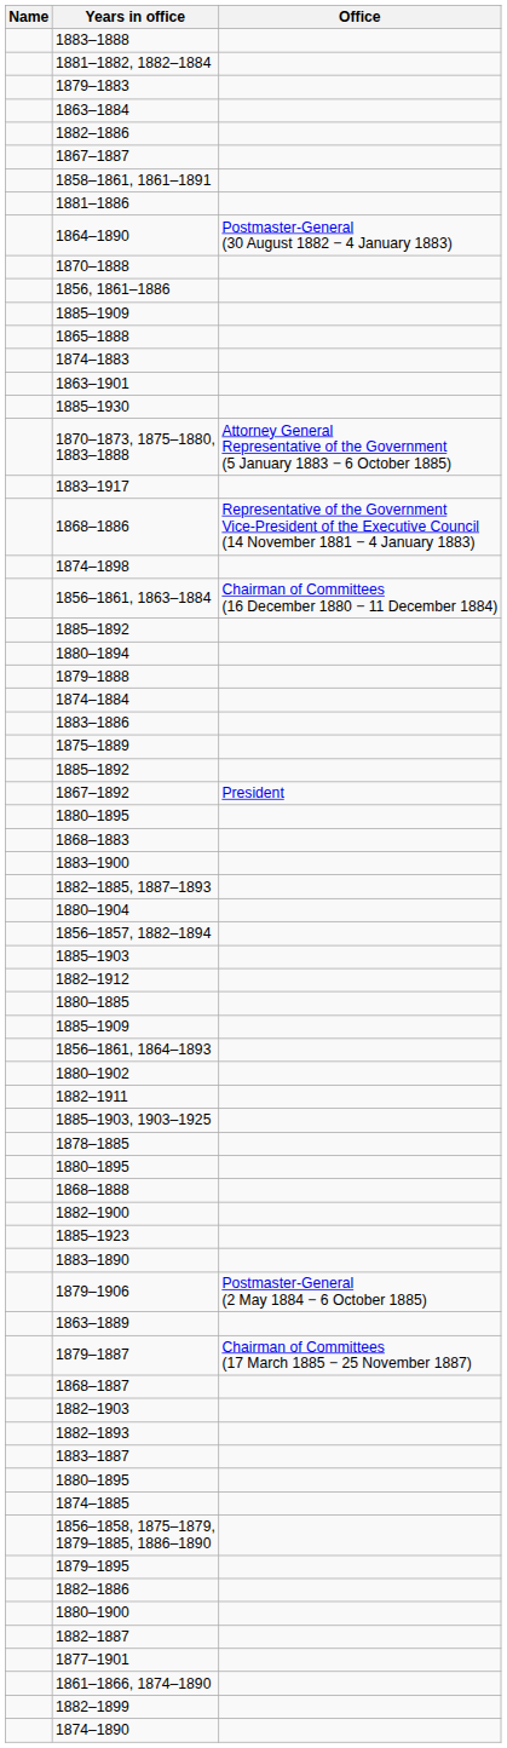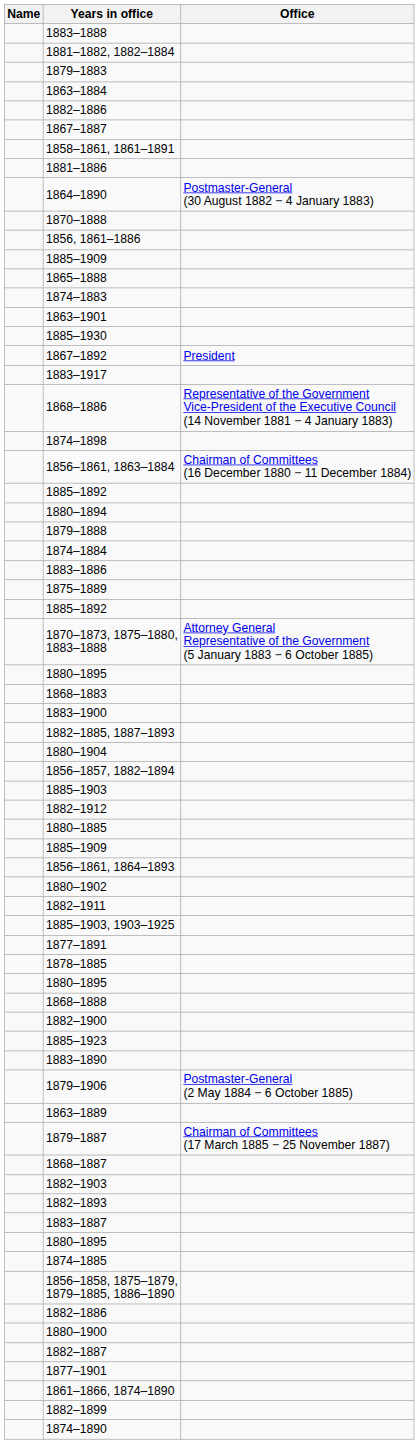 <table class="wikitable sortable">
 <tr>
 <th>Name</th>
 <th>Years in office</th>
 <th>Office</th>
 </tr>
 <tr>
 <td></td>
 <td>1883–1888</td>
 <td></td>
 </tr>
 <tr>
 <td></td>
 <td>1881–1882, 1882–1884</td>
 <td></td>
 </tr>
 <tr>
 <td></td>
 <td>1879–1883</td>
 <td></td>
 </tr>
 <tr>
 <td></td>
 <td>1863–1884</td>
 <td></td>
 </tr>
 <tr>
 <td></td>
 <td>1882–1886</td>
 <td></td>
 </tr>
 <tr>
 <td></td>
 <td>1867–1887</td>
 <td></td>
 </tr>
 <tr>
 <td></td>
 <td>1858–1861, 1861–1891</td>
 <td></td>
 </tr>
 <tr>
 <td></td>
 <td>1881–1886</td>
 <td></td>
 </tr>
 <tr>
 <td></td>
 <td>1864–1890</td>
 <td><a href='#'>Postmaster-General</a><br>(30 August 1882 − 4 January 1883)</td>
 </tr>
 <tr>
 <td></td>
 <td>1870–1888</td>
 <td></td>
 </tr>
 <tr>
 <td></td>
 <td>1856, 1861–1886</td>
 <td></td>
 </tr>
 <tr>
 <td></td>
 <td>1885–1909</td>
 <td></td>
 </tr>
 <tr>
 <td></td>
 <td>1865–1888</td>
 <td></td>
 </tr>
 <tr>
 <td></td>
 <td>1874–1883</td>
 <td></td>
 </tr>
 <tr>
 <td></td>
 <td>1863–1901</td>
 <td></td>
 </tr>
 <tr>
 <td></td>
 <td>1885–1930</td>
 <td></td>
 </tr>
 <tr>
 <td></td>
-<td>1870–1873, 1875–1880,<br>1883–1888</td>
-<td><a href='#'>Attorney General</a><br><a href='#'>Representative of the Government</a><br>(5 January 1883 − 6 October 1885)</td>
+<td>1867–1892</td>
+<td><a href='#'>President</a></td>
 </tr>
 <tr>
 <td></td>
 <td>1883–1917</td>
 <td></td>
 </tr>
 <tr>
 <td></td>
 <td>1868–1886</td>
 <td><a href='#'>Representative of the Government</a><br><a href='#'>Vice-President of the Executive Council</a><br>(14 November 1881 − 4 January 1883)</td>
 </tr>
 <tr>
 <td></td>
 <td>1874–1898</td>
 <td></td>
 </tr>
 <tr>
 <td></td>
 <td>1856–1861, 1863–1884</td>
 <td><a href='#'>Chairman of Committees</a><br>(16 December 1880 − 11 December 1884)</td>
 </tr>
 <tr>
 <td></td>
 <td>1885–1892</td>
 <td></td>
 </tr>
 <tr>
 <td></td>
 <td>1880–1894</td>
 <td></td>
 </tr>
 <tr>
 <td></td>
 <td>1879–1888</td>
 <td></td>
 </tr>
 <tr>
 <td></td>
 <td>1874–1884</td>
 <td></td>
 </tr>
 <tr>
 <td></td>
 <td>1883–1886</td>
 <td></td>
 </tr>
 <tr>
 <td></td>
 <td>1875–1889</td>
 <td></td>
 </tr>
 <tr>
 <td></td>
 <td>1885–1892</td>
 <td></td>
 </tr>
 <tr>
 <td></td>
-<td>1867–1892</td>
-<td><a href='#'>President</a></td>
+<td>1870–1873, 1875–1880,<br>1883–1888</td>
+<td><a href='#'>Attorney General</a><br><a href='#'>Representative of the Government</a><br>(5 January 1883 − 6 October 1885)</td>
 </tr>
 <tr>
 <td></td>
 <td>1880–1895</td>
 <td></td>
 </tr>
 <tr>
 <td></td>
 <td>1868–1883</td>
 <td></td>
 </tr>
 <tr>
 <td></td>
 <td>1883–1900</td>
 <td></td>
 </tr>
 <tr>
 <td></td>
 <td>1882–1885, 1887–1893</td>
 <td></td>
 </tr>
 <tr>
 <td></td>
 <td>1880–1904</td>
 <td></td>
 </tr>
 <tr>
 <td></td>
 <td>1856–1857, 1882–1894</td>
 <td></td>
 </tr>
 <tr>
 <td></td>
 <td>1885–1903</td>
 <td></td>
 </tr>
 <tr>
 <td></td>
 <td>1882–1912</td>
 <td></td>
 </tr>
 <tr>
 <td></td>
 <td>1880–1885</td>
 <td></td>
 </tr>
 <tr>
 <td></td>
 <td>1885–1909</td>
 <td></td>
 </tr>
 <tr>
 <td></td>
 <td>1856–1861, 1864–1893</td>
 <td></td>
 </tr>
 <tr>
 <td></td>
 <td>1880–1902</td>
 <td></td>
 </tr>
 <tr>
 <td></td>
 <td>1882–1911</td>
 <td></td>
 </tr>
 <tr>
 <td></td>
 <td>1885–1903, 1903–1925</td>
+<td></td>
+</tr>
+<tr>
+<td></td>
+<td>1877–1891</td>
 <td></td>
 </tr>
 <tr>
 <td></td>
 <td>1878–1885</td>
 <td></td>
 </tr>
 <tr>
 <td></td>
 <td>1880–1895</td>
 <td></td>
 </tr>
 <tr>
 <td></td>
 <td>1868–1888</td>
 <td></td>
 </tr>
 <tr>
 <td></td>
 <td>1882–1900</td>
 <td></td>
 </tr>
 <tr>
 <td></td>
 <td>1885–1923</td>
 <td></td>
 </tr>
 <tr>
 <td></td>
 <td>1883–1890</td>
 <td></td>
 </tr>
 <tr>
 <td></td>
 <td>1879–1906</td>
 <td><a href='#'>Postmaster-General</a><br>(2 May 1884 − 6 October 1885)</td>
 </tr>
 <tr>
 <td></td>
 <td>1863–1889</td>
 <td></td>
 </tr>
 <tr>
 <td></td>
 <td>1879–1887</td>
 <td><a href='#'>Chairman of Committees</a><br>(17 March 1885 − 25 November 1887)</td>
 </tr>
 <tr>
 <td></td>
 <td>1868–1887</td>
 <td></td>
 </tr>
 <tr>
 <td></td>
 <td>1882–1903</td>
 <td></td>
 </tr>
 <tr>
 <td></td>
 <td>1882–1893</td>
 <td></td>
 </tr>
 <tr>
 <td></td>
 <td>1883–1887</td>
 <td></td>
 </tr>
 <tr>
 <td></td>
 <td>1880–1895</td>
 <td></td>
 </tr>
 <tr>
 <td></td>
 <td>1874–1885</td>
 <td></td>
 </tr>
 <tr>
 <td></td>
 <td>1856–1858, 1875–1879,<br>1879–1885, 1886–1890</td>
 <td></td>
 </tr>
 <tr>
 <td></td>
-<td>1879–1895</td>
-<td></td>
-</tr>
-<tr>
-<td></td>
 <td>1882–1886</td>
 <td></td>
 </tr>
 <tr>
 <td></td>
 <td>1880–1900</td>
 <td></td>
 </tr>
 <tr>
 <td></td>
 <td>1882–1887</td>
 <td></td>
 </tr>
 <tr>
 <td></td>
 <td>1877–1901</td>
 <td></td>
 </tr>
 <tr>
 <td></td>
 <td>1861–1866, 1874–1890</td>
 <td></td>
 </tr>
 <tr>
 <td></td>
 <td>1882–1899</td>
 <td></td>
 </tr>
 <tr>
 <td></td>
 <td>1874–1890</td>
 <td></td>
 </tr>
 </table>
